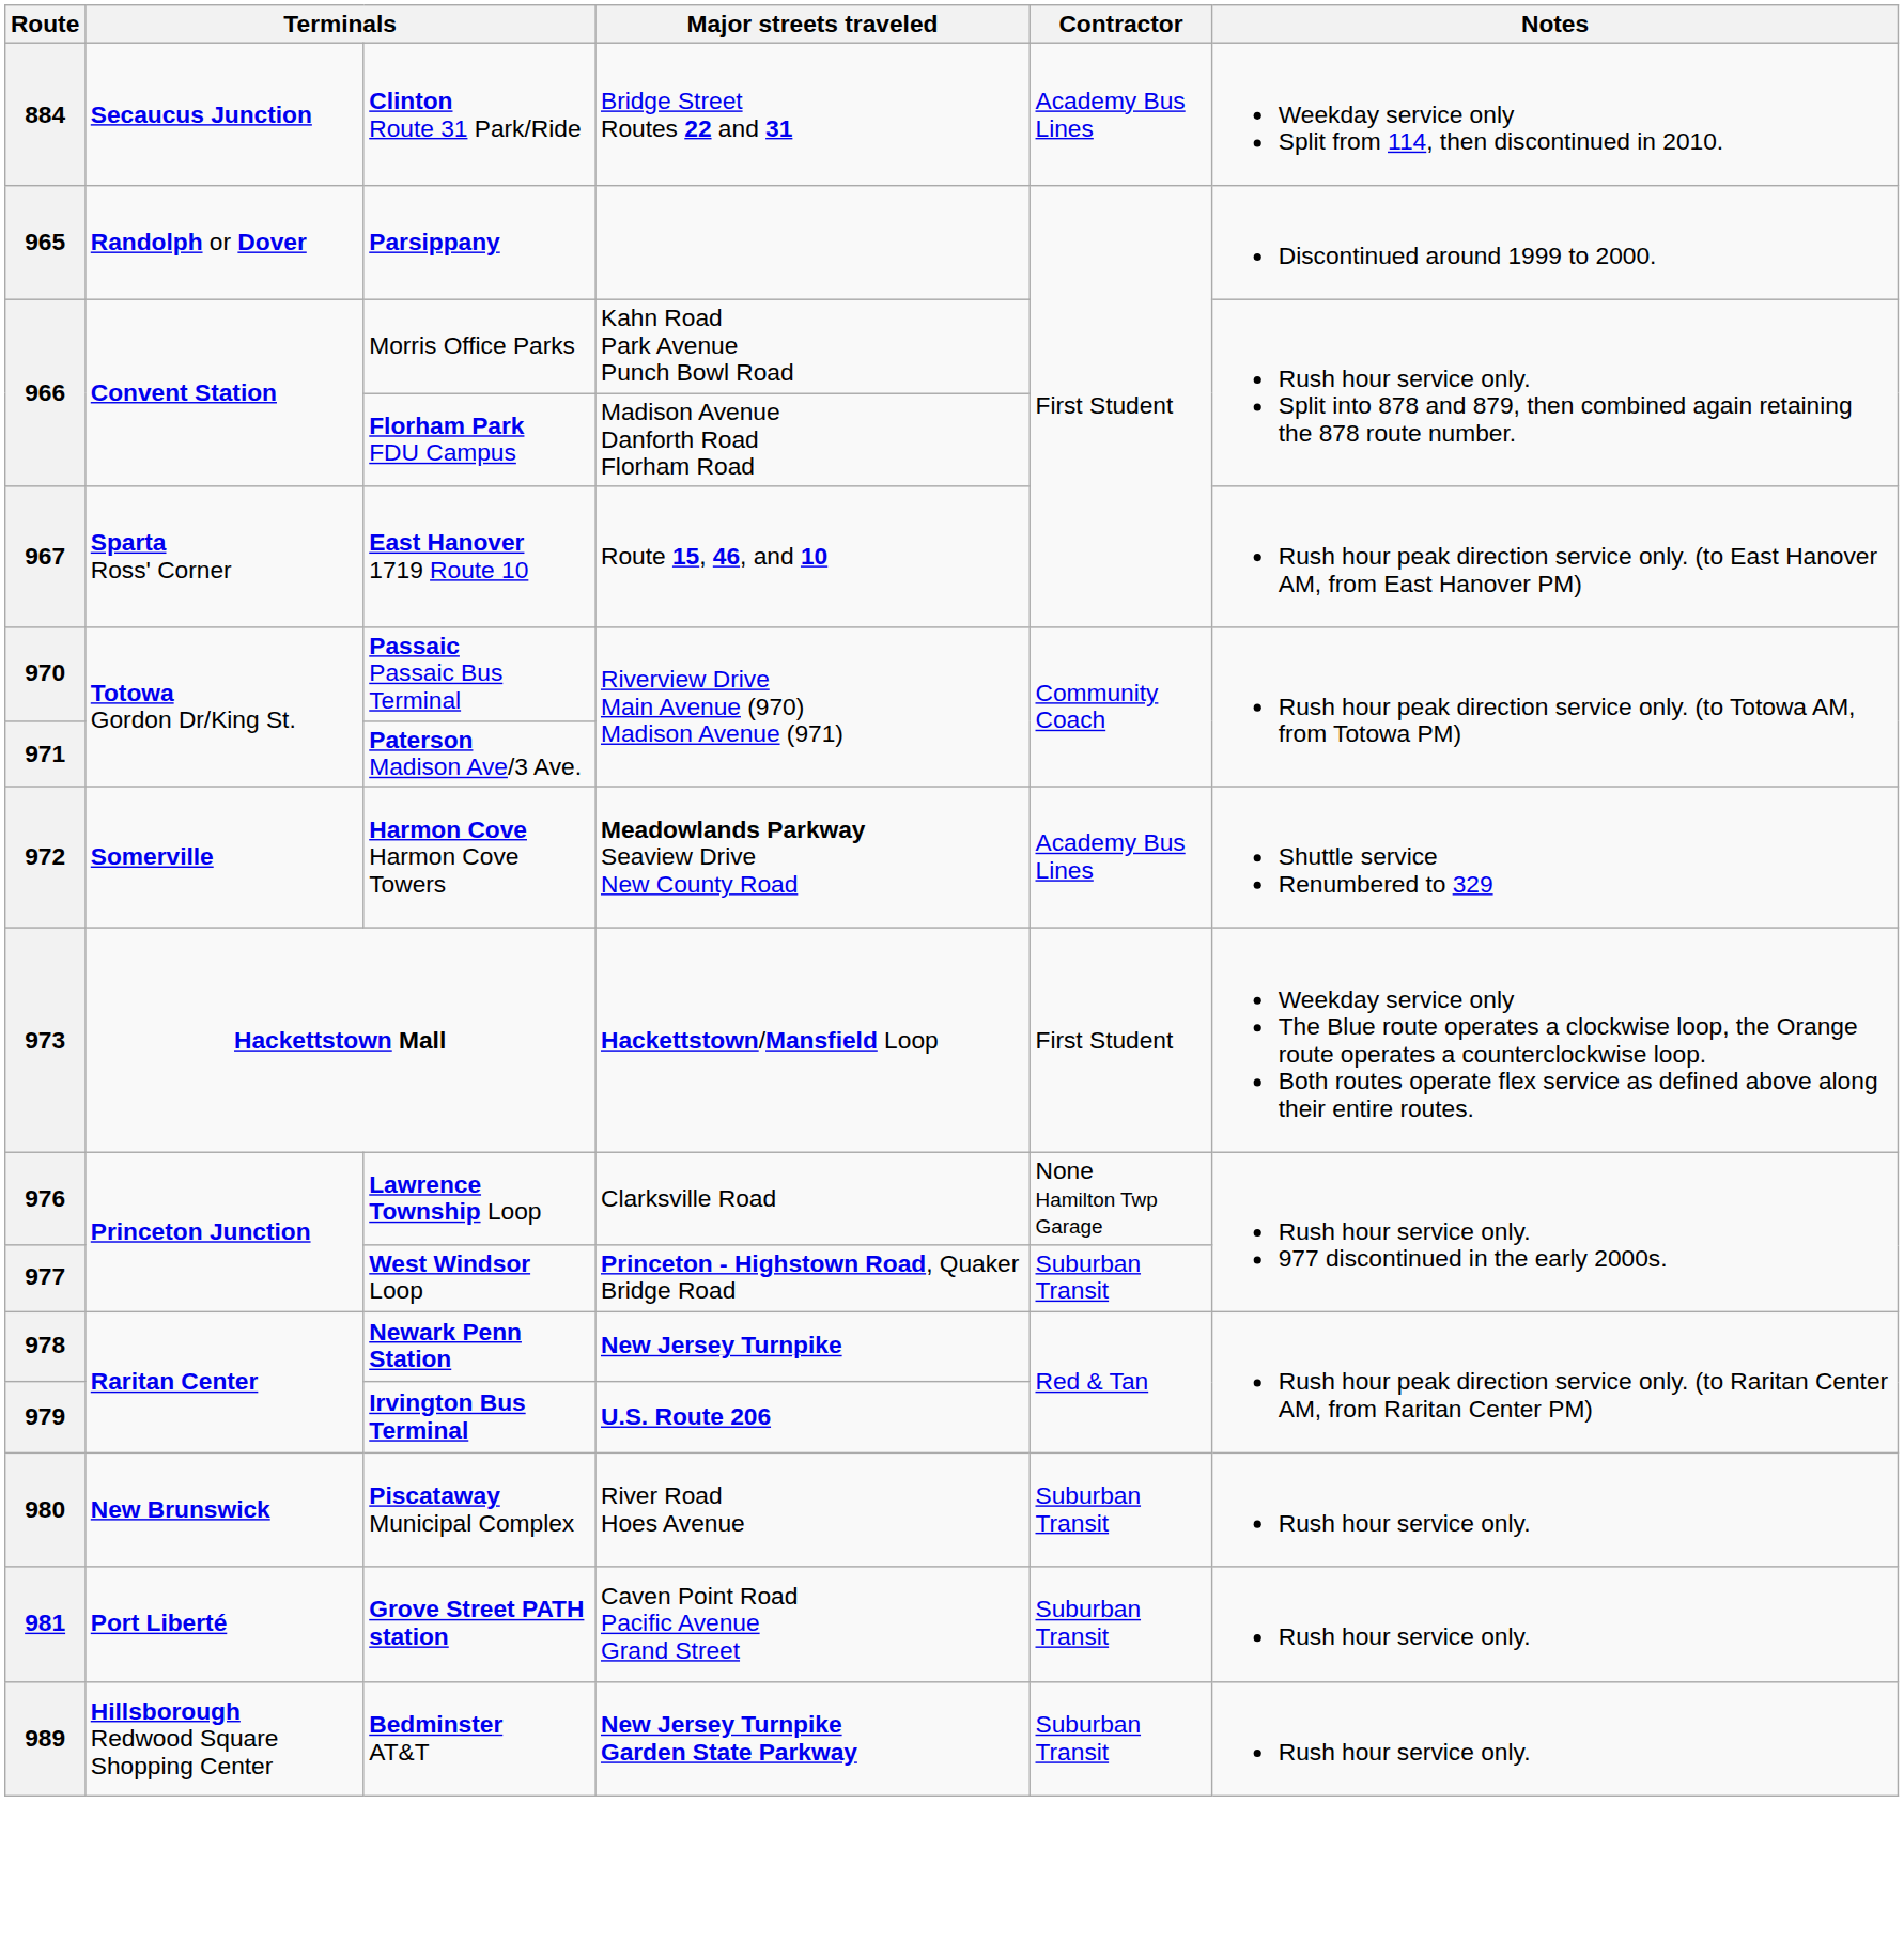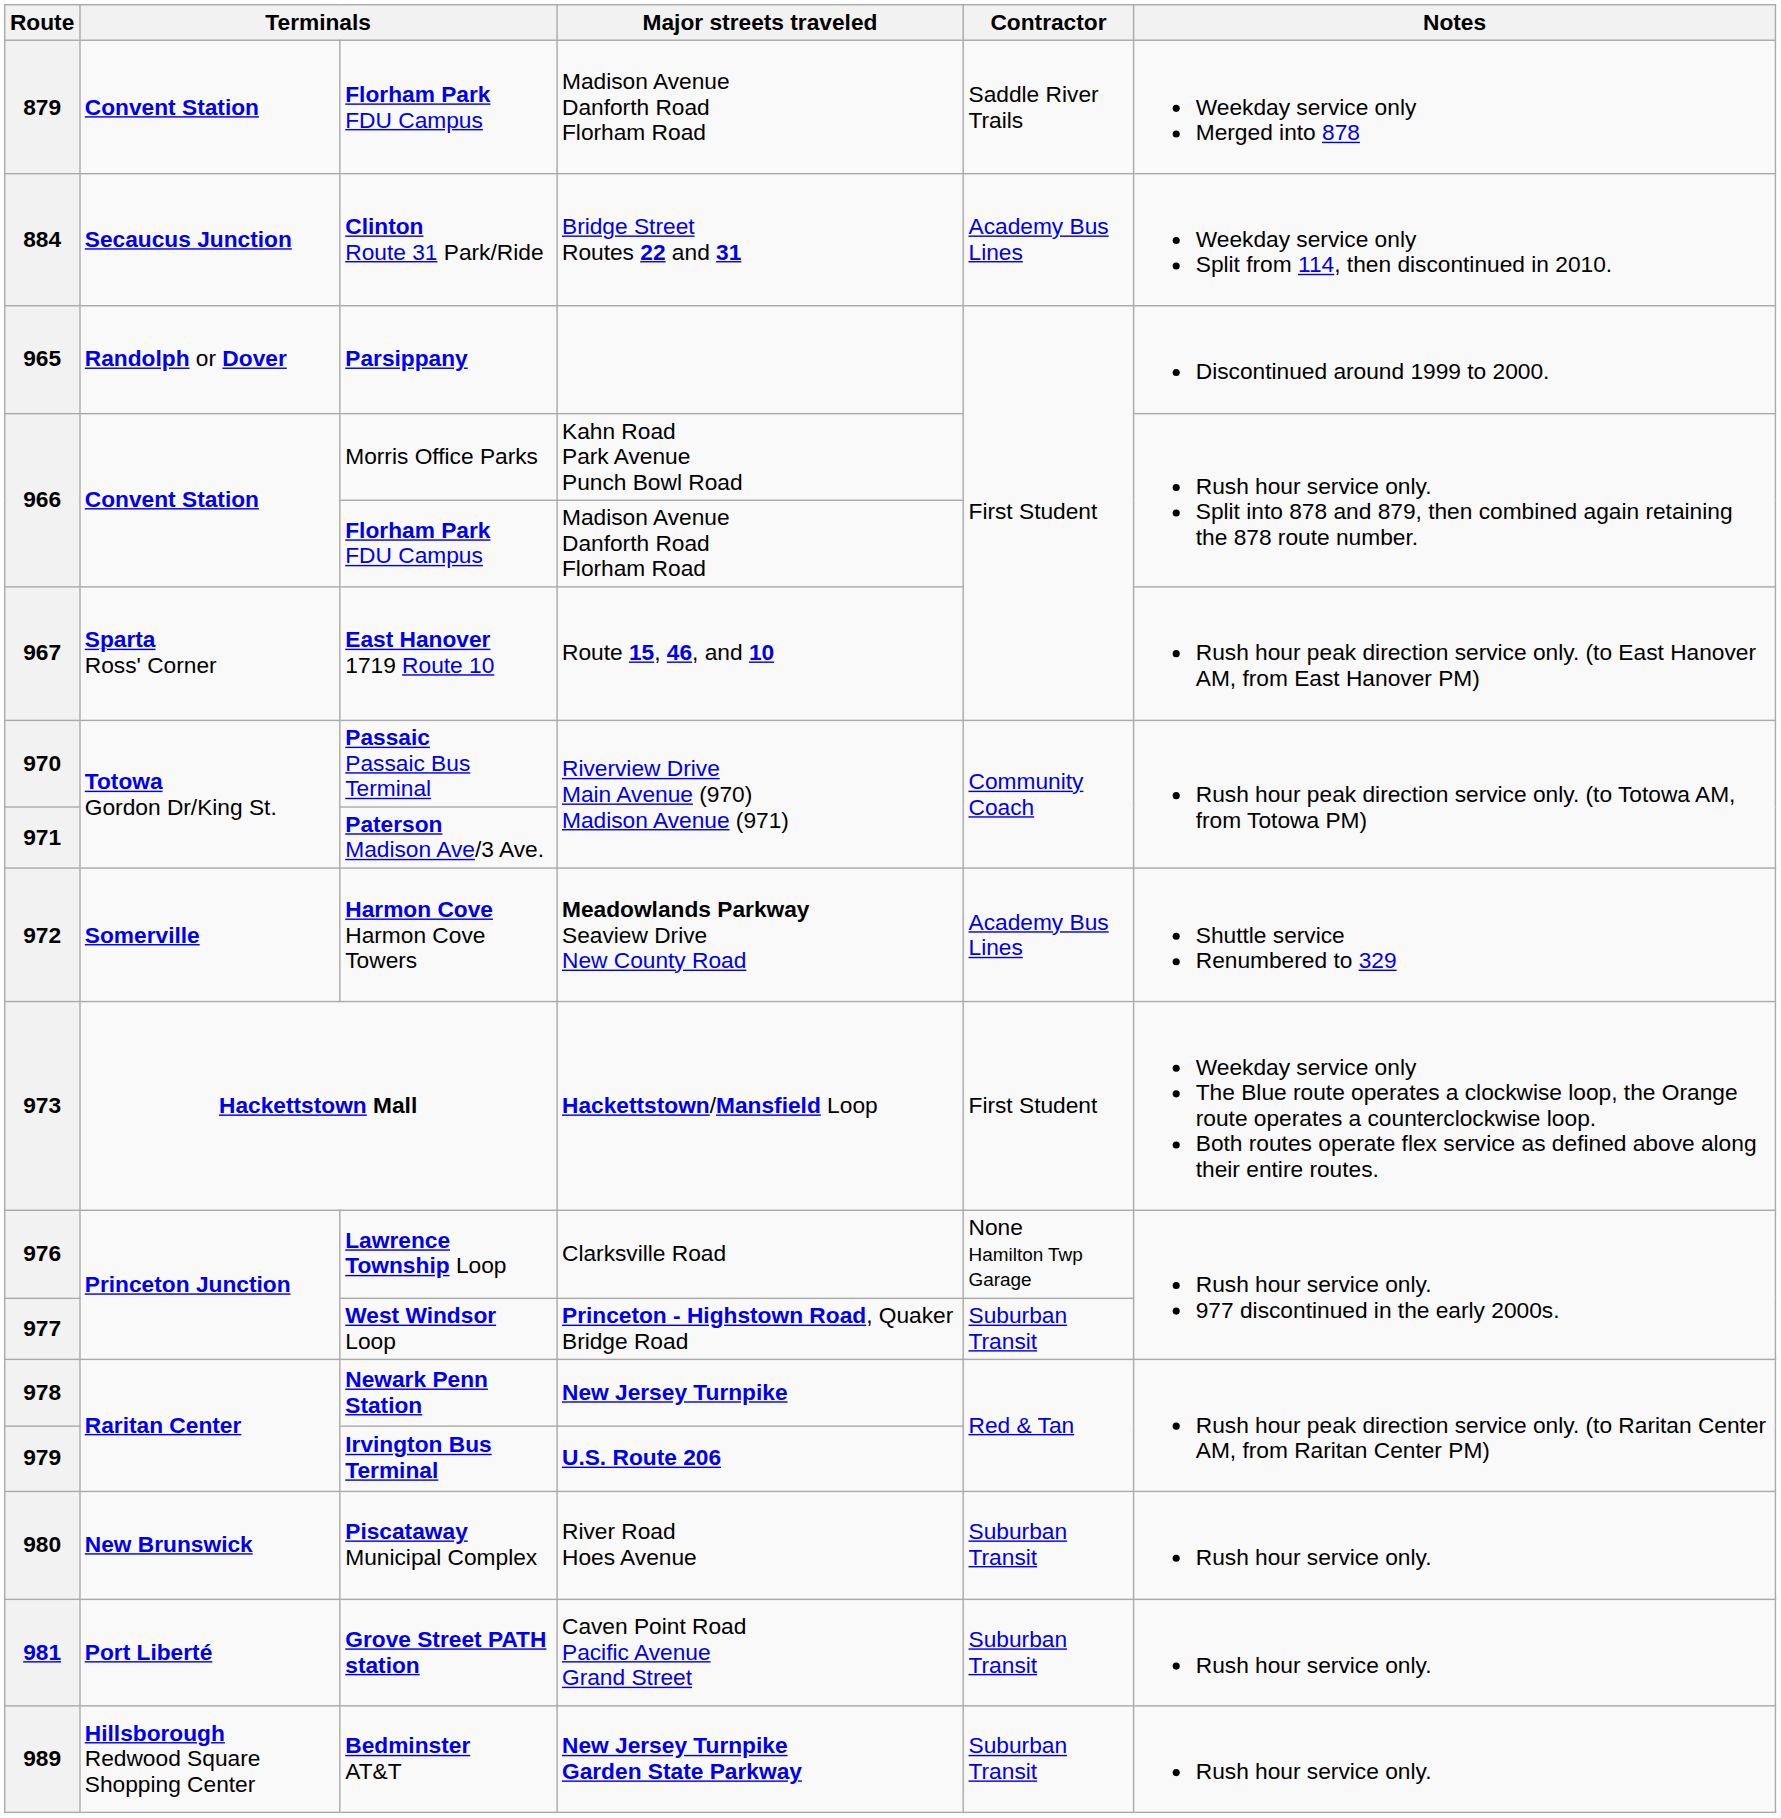 <table class="wikitable">
 <tr>
 <th>Route</th>
 <th colspan=2>Terminals</th>
 <th>Major streets traveled</th>
 <th>Contractor</th>
 <th>Notes</th>
+</tr>
+<tr>
+<th>879</th>
+<td><strong><a href='#'>Convent Station</a></strong></td>
+<td><strong><a href='#'>Florham Park</a></strong><br><a href='#'>FDU Campus</a></td>
+<td>Madison Avenue<br>Danforth Road<br>Florham Road</td>
+<td>Saddle River Trails</td>
+<td><br><ul><li>Weekday service only</li><li>Merged into <a href='#'>878</a></li></ul></td>
 </tr>
 <tr>
 <th>884</th>
 <td><strong><a href='#'>Secaucus Junction</a></strong></td>
 <td><strong><a href='#'>Clinton</a></strong><br><a href='#'>Route 31</a> Park/Ride</td>
 <td><a href='#'>Bridge Street</a><br>Routes <strong><a href='#'>22</a></strong> and <strong><a href='#'>31</a></strong></td>
 <td><a href='#'>Academy Bus Lines</a></td>
 <td><br><ul><li>Weekday service only</li><li>Split from <a href='#'>114</a>, then discontinued in 2010.</li></ul></td>
 </tr>
 <tr>
 <th>965</th>
 <td><strong><a href='#'>Randolph</a></strong> or <strong><a href='#'>Dover</a></strong></td>
 <td><strong><a href='#'>Parsippany</a></strong></td>
 <td></td>
 <td rowspan=4>First Student</td>
 <td><br><ul><li>Discontinued around 1999 to 2000.</li></ul></td>
 </tr>
 <tr>
 <th rowspan=2>966</th>
 <td rowspan=2><strong><a href='#'>Convent Station</a></strong></td>
 <td>Morris Office Parks</td>
 <td>Kahn Road<br>Park Avenue<br>Punch Bowl Road</td>
 <td rowspan=2><br><ul><li>Rush hour service only.</li><li>Split into 878 and 879, then combined again retaining the 878 route number.</li></ul></td>
 </tr>
 <tr>
 <td><strong><a href='#'>Florham Park</a></strong><br><a href='#'>FDU Campus</a></td>
 <td>Madison Avenue<br>Danforth Road<br>Florham Road</td>
 </tr>
 <tr>
 <th>967</th>
 <td><strong><a href='#'>Sparta</a></strong><br>Ross' Corner</td>
 <td><strong><a href='#'>East Hanover</a></strong><br>1719 <a href='#'>Route 10</a></td>
 <td>Route <strong><a href='#'>15</a></strong>, <strong><a href='#'>46</a></strong>, and <strong><a href='#'>10</a></strong></td>
 <td><br><ul><li>Rush hour peak direction service only. (to East Hanover AM, from East Hanover PM)</li></ul></td>
 </tr>
 <tr>
 <th>970</th>
 <td rowspan=2><strong><a href='#'>Totowa</a></strong><br>Gordon Dr/King St.</td>
 <td><strong><a href='#'>Passaic</a></strong><br><a href='#'>Passaic Bus Terminal</a></td>
 <td rowspan=2><a href='#'>Riverview Drive</a><br><a href='#'>Main Avenue</a> (970)<br><a href='#'>Madison Avenue</a> (971)</td>
 <td rowspan=2><a href='#'>Community Coach</a></td>
 <td rowspan=2><br><ul><li>Rush hour peak direction service only. (to Totowa AM, from Totowa PM)</li></ul></td>
 </tr>
 <tr>
 <th>971</th>
 <td><strong><a href='#'>Paterson</a></strong><br><a href='#'>Madison Ave</a>/3 Ave.</td>
 </tr>
 <tr>
 <th>972</th>
 <td><strong><a href='#'>Somerville</a></strong></td>
 <td><strong><a href='#'>Harmon Cove</a></strong><br>Harmon Cove Towers</td>
 <td><strong>Meadowlands Parkway</strong><br>Seaview Drive<br><a href='#'>New County Road</a></td>
 <td><a href='#'>Academy Bus Lines</a></td>
 <td><br><ul><li>Shuttle service</li><li>Renumbered to <a href='#'>329</a></li></ul></td>
 </tr>
 <tr>
 <th><div>973</div></th>
 <td colspan=2 align=center><strong><a href='#'>Hackettstown</a> Mall</strong></td>
 <td><strong><a href='#'>Hackettstown</a></strong>/<strong><a href='#'>Mansfield</a></strong> Loop</td>
 <td>First Student</td>
 <td><br><ul><li>Weekday service only</li><li>The Blue route operates a clockwise loop, the Orange route operates a counterclockwise loop.</li><li>Both routes operate flex service as defined above along their entire routes.</li></ul></td>
 </tr>
 <tr>
 <th>976</th>
 <td rowspan=2><strong><a href='#'>Princeton Junction</a></strong></td>
 <td><strong><a href='#'>Lawrence Township</a></strong> Loop</td>
 <td>Clarksville Road</td>
 <td>None<br><small>Hamilton Twp Garage</small></td>
 <td rowspan=2><br><ul><li>Rush hour service only.</li><li>977 discontinued in the early 2000s.</li></ul></td>
 </tr>
 <tr>
 <th>977</th>
 <td><strong><a href='#'>West Windsor</a></strong> Loop</td>
 <td><strong><a href='#'>Princeton - Highstown Road</a></strong>, Quaker Bridge Road</td>
 <td><a href='#'>Suburban Transit</a></td>
 </tr>
 <tr>
 <th><div>978</div></th>
 <td rowspan=2><strong><a href='#'>Raritan Center</a></strong></td>
 <td><strong><a href='#'>Newark Penn Station</a></strong></td>
 <td><strong><a href='#'>New Jersey Turnpike</a></strong></td>
 <td rowspan=2><a href='#'>Red & Tan</a></td>
 <td rowspan=2><br><ul><li>Rush hour peak direction service only. (to Raritan Center AM, from Raritan Center PM)</li></ul></td>
 </tr>
 <tr>
 <th>979</th>
 <td><strong><a href='#'>Irvington Bus Terminal</a></strong></td>
 <td><strong><a href='#'>U.S. Route 206</a></strong></td>
 </tr>
 <tr>
 <th>980</th>
 <td><strong><a href='#'>New Brunswick</a></strong></td>
 <td><strong><a href='#'>Piscataway</a></strong><br>Municipal Complex</td>
 <td>River Road<br>Hoes Avenue</td>
 <td><a href='#'>Suburban Transit</a></td>
 <td><br><ul><li>Rush hour service only.</li></ul></td>
 </tr>
 <tr>
 <th><a href='#'>981</a></th>
 <td><strong><a href='#'>Port Liberté</a></strong></td>
 <td><strong><a href='#'>Grove Street PATH station</a></strong></td>
 <td>Caven Point Road<br><a href='#'>Pacific Avenue</a><br><a href='#'>Grand Street</a></td>
 <td><a href='#'>Suburban Transit</a></td>
 <td><br><ul><li>Rush hour service only.</li></ul></td>
 </tr>
 <tr>
 <th>989</th>
 <td><strong><a href='#'>Hillsborough</a></strong><br>Redwood Square Shopping Center</td>
 <td><strong><a href='#'>Bedminster</a></strong><br>AT&T</td>
 <td><strong><a href='#'>New Jersey Turnpike</a></strong><br><strong><a href='#'>Garden State Parkway</a></strong></td>
 <td><a href='#'>Suburban Transit</a></td>
 <td><br><ul><li>Rush hour service only.</li></ul></td>
 </tr>
 </table>
